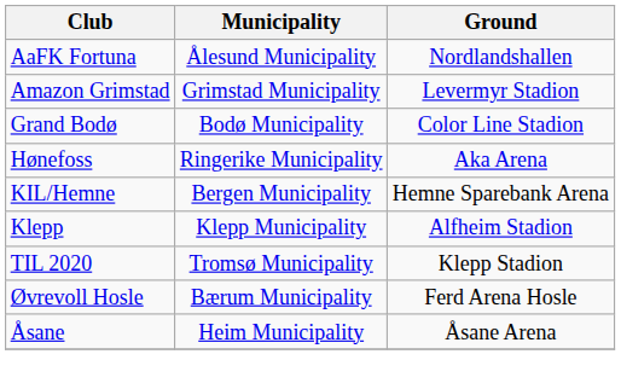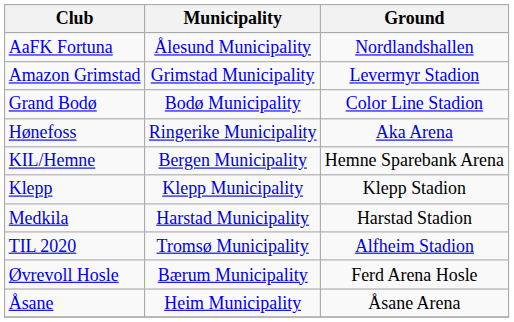 <table class="wikitable sortable" style="text-align:center;">
 <tr>
 <th>Club</th>
 <th>Municipality</th>
 <th>Ground</th>
 </tr>
 <tr>
 <td style="text-align:left;"><a href='#'>AaFK Fortuna</a></td>
 <td><a href='#'>Ålesund Municipality</a></td>
 <td><a href='#'>Nordlandshallen</a></td>
 </tr>
 <tr>
 <td style="text-align:left;"><a href='#'>Amazon Grimstad</a></td>
 <td><a href='#'>Grimstad Municipality</a></td>
 <td><a href='#'>Levermyr Stadion</a></td>
 </tr>
 <tr>
 <td style="text-align:left;"><a href='#'>Grand Bodø</a></td>
 <td><a href='#'>Bodø Municipality</a></td>
 <td><a href='#'>Color Line Stadion</a></td>
 </tr>
 <tr>
 <td style="text-align:left;"><a href='#'>Hønefoss</a></td>
 <td><a href='#'>Ringerike Municipality</a></td>
 <td><a href='#'>Aka Arena</a></td>
 </tr>
 <tr>
 <td style="text-align:left;"><a href='#'>KIL/Hemne</a></td>
 <td><a href='#'>Bergen Municipality</a></td>
 <td>Hemne Sparebank Arena</td>
 </tr>
 <tr>
 <td style="text-align:left;"><a href='#'>Klepp</a></td>
 <td><a href='#'>Klepp Municipality</a></td>
-<td><a href='#'>Alfheim Stadion</a></td>
+<td>Klepp Stadion</td>
+</tr>
+<tr>
+<td style="text-align:left;"><a href='#'>Medkila</a></td>
+<td><a href='#'>Harstad Municipality</a></td>
+<td>Harstad Stadion</td>
 </tr>
 <tr>
 <td style="text-align:left;"><a href='#'>TIL 2020</a></td>
 <td><a href='#'>Tromsø Municipality</a></td>
-<td>Klepp Stadion</td>
+<td><a href='#'>Alfheim Stadion</a></td>
 </tr>
 <tr>
 <td style="text-align:left;"><a href='#'>Øvrevoll Hosle</a></td>
 <td><a href='#'>Bærum Municipality</a></td>
 <td>Ferd Arena Hosle</td>
 </tr>
 <tr>
 <td style="text-align:left;"><a href='#'>Åsane</a></td>
 <td><a href='#'>Heim Municipality</a></td>
 <td>Åsane Arena</td>
 </tr>
 <tr>
 </tr>
 </table>
